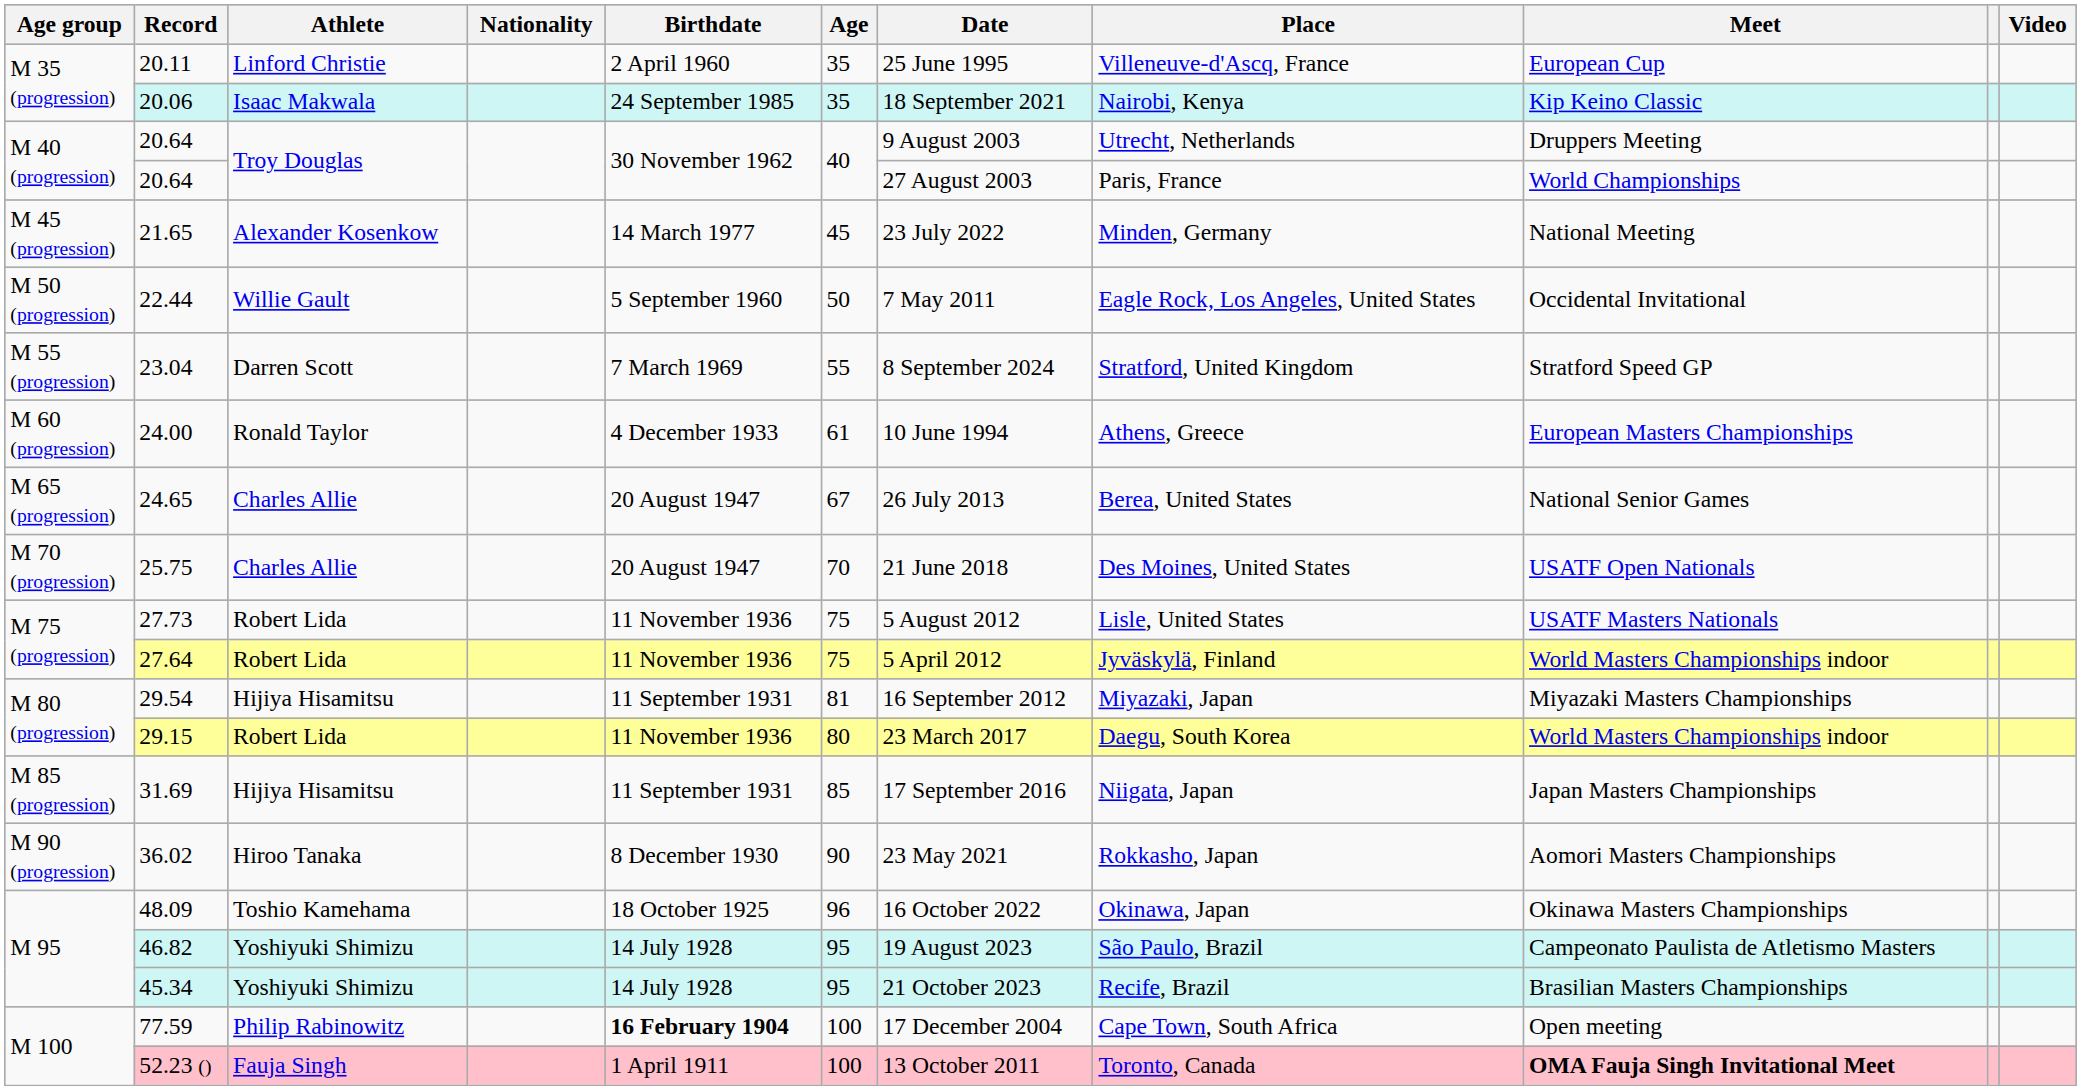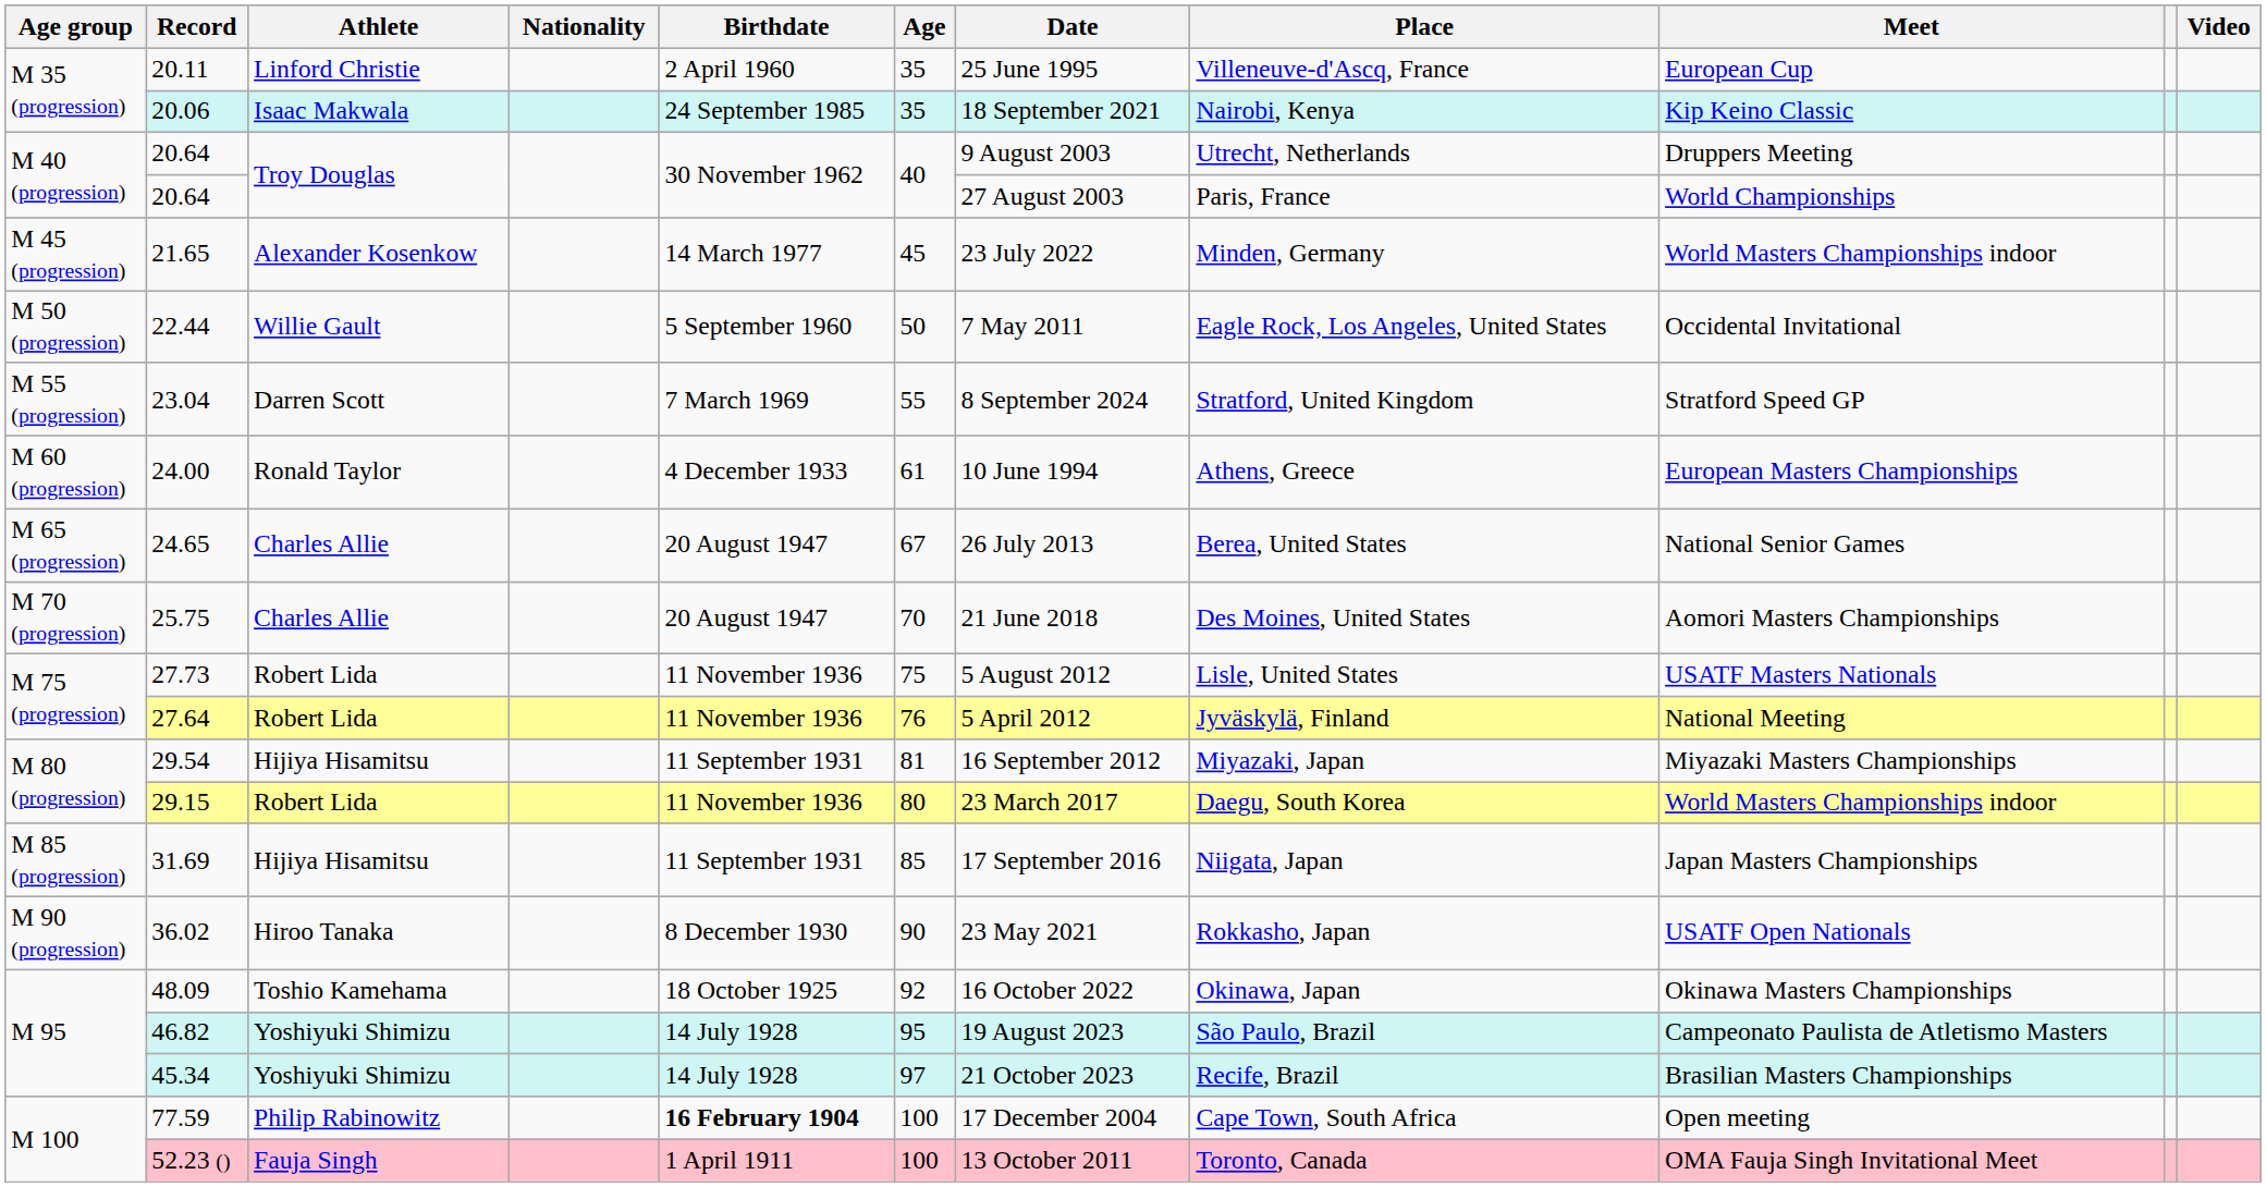 <table class="wikitable" style="font-size:90%; width: 100%;">
 <tr>
 <th>Age group</th>
 <th>Record</th>
 <th>Athlete</th>
 <th>Nationality</th>
 <th>Birthdate</th>
 <th>Age</th>
 <th>Date</th>
 <th>Place</th>
 <th>Meet</th>
 <th></th>
 <th>Video</th>
 </tr>
 <tr>
 <td rowspan=2>M 35 <br><small>(<a href='#'>progression</a>)</small></td>
 <td>20.11 </td>
 <td><a href='#'>Linford Christie</a></td>
 <td></td>
 <td>2 April 1960</td>
 <td>35</td>
 <td>25 June 1995</td>
 <td><a href='#'>Villeneuve-d'Ascq</a>, France</td>
 <td><a href='#'>European Cup</a></td>
 <td></td>
 <td></td>
 </tr>
 <tr style="background:#cef6f5;">
 <td>20.06  </td>
 <td><a href='#'>Isaac Makwala</a></td>
 <td></td>
 <td>24 September 1985</td>
 <td>35</td>
 <td>18 September 2021</td>
 <td><a href='#'>Nairobi</a>, Kenya</td>
 <td><a href='#'>Kip Keino Classic</a></td>
 <td></td>
 <td></td>
 </tr>
 <tr>
 <td rowspan=2>M 40 <br><small>(<a href='#'>progression</a>)</small></td>
 <td>20.64 </td>
 <td rowspan=2><a href='#'>Troy Douglas</a></td>
 <td rowspan=2></td>
 <td rowspan=2>30 November 1962</td>
 <td rowspan=2>40</td>
 <td>9 August 2003</td>
 <td><a href='#'>Utrecht</a>, Netherlands</td>
 <td>Druppers Meeting</td>
 <td></td>
 <td></td>
 </tr>
 <tr>
 <td>20.64 </td>
 <td>27 August 2003</td>
 <td>Paris, France</td>
 <td><a href='#'>World Championships</a></td>
 <td></td>
 <td></td>
 </tr>
 <tr>
 <td>M 45 <br><small>(<a href='#'>progression</a>)</small></td>
 <td>21.65 </td>
 <td><a href='#'>Alexander Kosenkow</a></td>
 <td></td>
 <td>14 March 1977</td>
 <td>45</td>
 <td>23 July 2022</td>
 <td><a href='#'>Minden</a>, Germany</td>
-<td>National Meeting</td>
+<td><a href='#'>World Masters Championships</a> indoor</td>
 <td></td>
 <td></td>
 </tr>
 <tr>
 <td>M 50 <br><small>(<a href='#'>progression</a>)</small></td>
 <td>22.44 </td>
 <td><a href='#'>Willie Gault</a></td>
 <td></td>
 <td>5 September 1960</td>
 <td>50</td>
 <td>7 May 2011</td>
 <td><a href='#'>Eagle Rock, Los Angeles</a>, United States</td>
 <td>Occidental Invitational</td>
 <td></td>
 <td></td>
 </tr>
 <tr>
 <td>M 55 <br><small>(<a href='#'>progression</a>)</small></td>
 <td>23.04 </td>
 <td>Darren Scott</td>
 <td></td>
 <td>7 March 1969</td>
 <td>55</td>
 <td>8 September 2024</td>
 <td><a href='#'>Stratford</a>, United Kingdom</td>
 <td>Stratford Speed GP</td>
 <td></td>
 <td></td>
 </tr>
 <tr>
 <td>M 60 <br><small>(<a href='#'>progression</a>)</small></td>
 <td>24.00 </td>
 <td>Ronald Taylor</td>
 <td></td>
 <td>4 December 1933</td>
 <td>61</td>
 <td>10 June 1994</td>
 <td><a href='#'>Athens</a>, Greece</td>
 <td><a href='#'>European Masters Championships</a></td>
 <td></td>
 <td></td>
 </tr>
 <tr>
 <td>M 65 <br><small>(<a href='#'>progression</a>)</small></td>
 <td>24.65 </td>
 <td><a href='#'>Charles Allie</a></td>
 <td></td>
 <td>20 August 1947</td>
 <td>67</td>
 <td>26 July 2013</td>
 <td><a href='#'>Berea</a>, United States</td>
 <td>National Senior Games</td>
 <td></td>
 <td></td>
 </tr>
 <tr>
 <td>M 70 <br><small>(<a href='#'>progression</a>)</small></td>
 <td>25.75 </td>
 <td><a href='#'>Charles Allie</a></td>
 <td></td>
 <td>20 August 1947</td>
 <td>70</td>
 <td>21 June 2018</td>
 <td><a href='#'>Des Moines</a>, United States</td>
-<td><a href='#'>USATF Open Nationals</a></td>
+<td>Aomori Masters Championships</td>
 <td></td>
 <td></td>
 </tr>
 <tr>
 <td rowspan=2>M 75 <br><small>(<a href='#'>progression</a>)</small></td>
 <td>27.73 </td>
 <td>Robert Lida</td>
 <td></td>
 <td>11 November 1936</td>
 <td>75</td>
 <td>5 August 2012</td>
 <td><a href='#'>Lisle</a>, United States</td>
 <td><a href='#'>USATF Masters Nationals</a></td>
 <td></td>
 <td></td>
 </tr>
 <tr style="background:#ff9;">
 <td>27.64 </td>
 <td>Robert Lida</td>
 <td></td>
 <td>11 November 1936</td>
-<td>75</td>
+<td>76</td>
 <td>5 April 2012</td>
 <td><a href='#'>Jyväskylä</a>, Finland</td>
-<td><a href='#'>World Masters Championships</a> indoor</td>
+<td>National Meeting</td>
 <td></td>
 <td></td>
 </tr>
 <tr>
 <td rowspan=2>M 80 <br><small>(<a href='#'>progression</a>)</small></td>
 <td>29.54 </td>
 <td>Hijiya Hisamitsu</td>
 <td></td>
 <td>11 September 1931</td>
 <td>81</td>
 <td>16 September 2012</td>
 <td><a href='#'>Miyazaki</a>, Japan</td>
 <td>Miyazaki Masters Championships</td>
 <td></td>
 <td></td>
 </tr>
 <tr style="background:#ff9;">
 <td>29.15 </td>
 <td>Robert Lida</td>
 <td></td>
 <td>11 November 1936</td>
 <td>80</td>
 <td>23 March 2017</td>
 <td><a href='#'>Daegu</a>, South Korea</td>
 <td><a href='#'>World Masters Championships</a> indoor</td>
 <td></td>
 <td></td>
 </tr>
 <tr>
 <td>M 85  <br><small>(<a href='#'>progression</a>)</small></td>
 <td>31.69 </td>
 <td>Hijiya Hisamitsu</td>
 <td></td>
 <td>11 September 1931</td>
 <td>85</td>
 <td>17 September 2016</td>
 <td><a href='#'>Niigata</a>, Japan</td>
 <td>Japan Masters Championships</td>
 <td></td>
 <td></td>
 </tr>
 <tr>
 <td>M 90 <br><small>(<a href='#'>progression</a>)</small></td>
 <td>36.02 </td>
 <td>Hiroo Tanaka</td>
 <td></td>
 <td>8 December 1930</td>
 <td>90</td>
 <td>23 May 2021</td>
 <td><a href='#'>Rokkasho</a>, Japan</td>
-<td>Aomori Masters Championships</td>
+<td><a href='#'>USATF Open Nationals</a></td>
 <td></td>
 <td></td>
 </tr>
 <tr>
 <td rowspan=3>M 95</td>
 <td>48.09 </td>
 <td>Toshio Kamehama</td>
 <td></td>
 <td>18 October 1925</td>
-<td>96</td>
+<td>92</td>
 <td>16 October 2022</td>
 <td><a href='#'>Okinawa</a>, Japan</td>
 <td>Okinawa Masters Championships</td>
 <td></td>
 <td></td>
 </tr>
 <tr style="background:#cef6f5;">
 <td>46.82 </td>
 <td>Yoshiyuki Shimizu</td>
 <td></td>
 <td>14 July 1928</td>
 <td>95</td>
 <td>19 August 2023</td>
 <td><a href='#'>São Paulo</a>, Brazil</td>
 <td>Campeonato Paulista de Atletismo Masters</td>
 <td></td>
 <td></td>
 </tr>
 <tr style="background:#cef6f5;">
 <td>45.34 </td>
 <td>Yoshiyuki Shimizu</td>
 <td></td>
 <td>14 July 1928</td>
-<td>95</td>
+<td>97</td>
 <td>21 October 2023</td>
 <td><a href='#'>Recife</a>, Brazil</td>
 <td>Brasilian Masters Championships</td>
 <td></td>
 <td></td>
 </tr>
 <tr>
 <td rowspan=2>M 100</td>
 <td>77.59 </td>
 <td><a href='#'>Philip Rabinowitz</a></td>
 <td></td>
 <td><strong>16 February 1904</strong></td>
 <td>100</td>
 <td>17 December 2004</td>
 <td><a href='#'>Cape Town</a>, South Africa</td>
 <td>Open meeting</td>
 <td></td>
 <td></td>
 </tr>
 <tr style="background:pink">
 <td>52.23 <small>()</small></td>
 <td><a href='#'>Fauja Singh</a></td>
 <td></td>
 <td>1 April 1911</td>
 <td>100</td>
 <td>13 October 2011</td>
 <td><a href='#'>Toronto</a>, Canada</td>
-<td><strong>OMA Fauja Singh Invitational Meet</strong></td>
+<td>OMA Fauja Singh Invitational Meet</td>
 <td></td>
 <td></td>
 </tr>
 </table>
